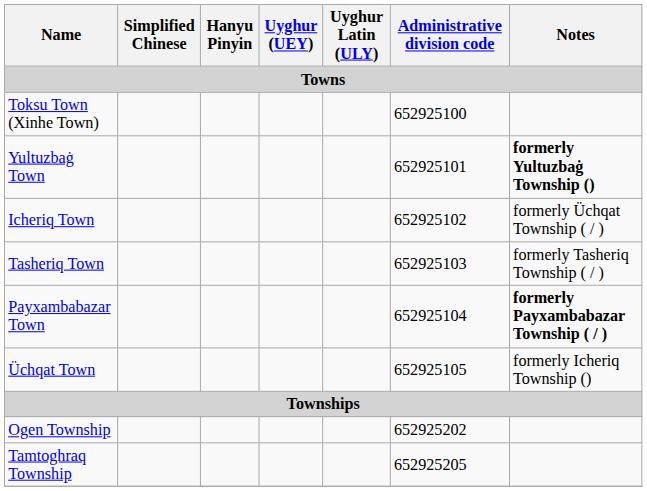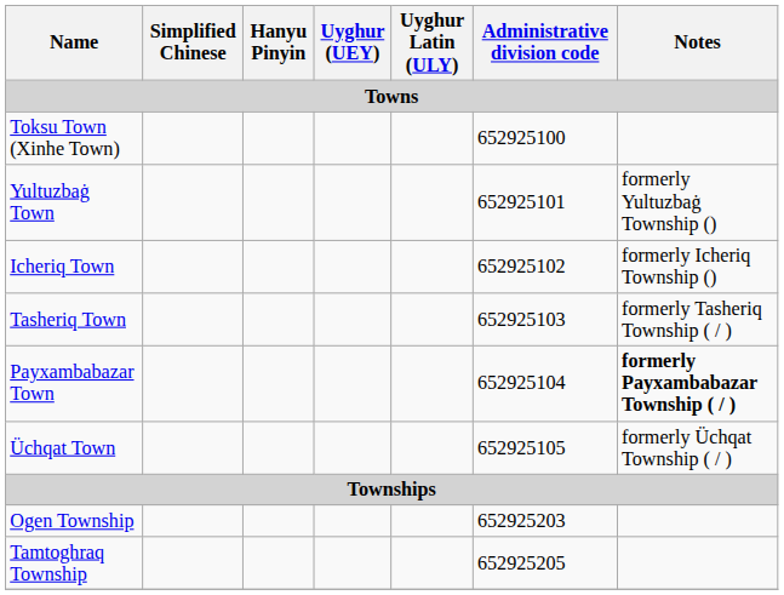 <table class="wikitable" align="center" style="width:50%; border="1">
 <tr>
 <th>Name</th>
 <th>Simplified Chinese</th>
 <th>Hanyu Pinyin</th>
 <th><a href='#'>Uyghur</a> (<a href='#'>UEY</a>)</th>
 <th>Uyghur Latin (<a href='#'>ULY</a>)</th>
 <th><a href='#'>Administrative division code</a></th>
 <th>Notes</th>
 </tr>
 <tr>
 <td colspan="8"  style="text-align:center; background:#d3d3d3;"><strong>Towns</strong></td>
 </tr>
 <tr --------->
 <td><a href='#'>Toksu Town</a><br>(Xinhe Town)</td>
 <td></td>
 <td></td>
 <td></td>
 <td></td>
 <td>652925100</td>
 <td></td>
 </tr>
 <tr>
 <td><a href='#'>Yultuzbaġ Town</a></td>
 <td></td>
 <td></td>
 <td></td>
 <td></td>
 <td>652925101</td>
-<td><strong>formerly Yultuzbaġ Township ()</strong></td>
+<td>formerly Yultuzbaġ Township ()</td>
 </tr>
 <tr>
 <td><a href='#'>Icheriq Town</a></td>
 <td></td>
 <td></td>
 <td></td>
 <td></td>
 <td>652925102</td>
-<td>formerly Üchqat Township ( / )</td>
+<td>formerly Icheriq Township ()</td>
 </tr>
 <tr>
 <td><a href='#'>Tasheriq Town</a></td>
 <td></td>
 <td></td>
 <td></td>
 <td></td>
 <td>652925103</td>
 <td>formerly Tasheriq Township ( / )</td>
 </tr>
 <tr>
 <td><a href='#'>Payxambabazar Town</a></td>
 <td></td>
 <td></td>
 <td></td>
 <td></td>
 <td>652925104</td>
 <td><strong>formerly Payxambabazar Township ( / )</strong></td>
 </tr>
 <tr>
 <td><a href='#'>Üchqat Town</a></td>
 <td></td>
 <td></td>
 <td></td>
 <td></td>
 <td>652925105</td>
-<td>formerly Icheriq Township ()</td>
+<td>formerly Üchqat Township ( / )</td>
 </tr>
 <tr --------->
 <td colspan="8"  style="text-align:center; background:#d3d3d3;"><strong>Townships</strong></td>
 </tr>
 <tr --------->
 <td><a href='#'>Ogen Township</a></td>
 <td></td>
 <td></td>
 <td></td>
 <td></td>
-<td>652925202</td>
+<td>652925203</td>
 <td></td>
 </tr>
 <tr>
 <td><a href='#'>Tamtoghraq Township</a></td>
 <td></td>
 <td></td>
 <td></td>
 <td></td>
 <td>652925205</td>
 <td></td>
 </tr>
 <tr>
 </tr>
 </table>
